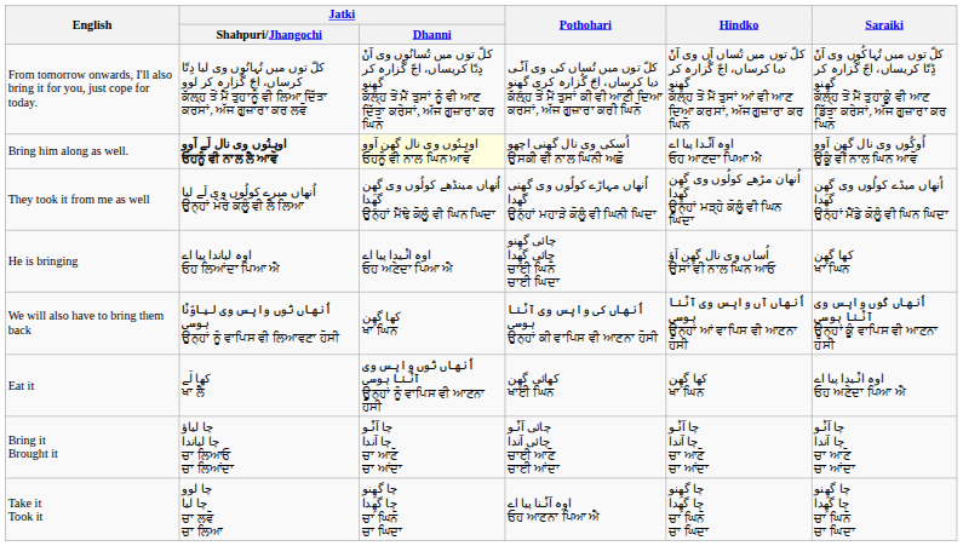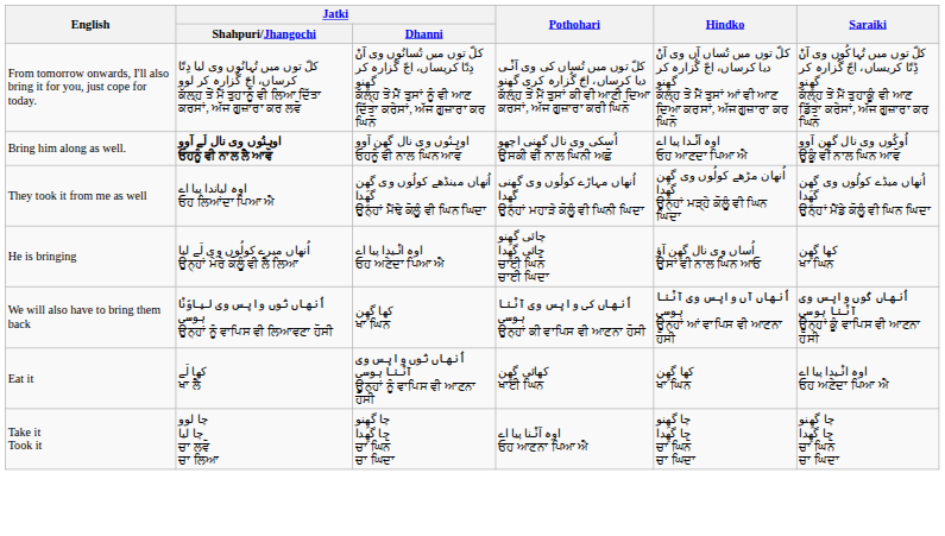 <table class="wikitable">
 <tr>
 <th rowspan="2">English</th>
 <th colspan="2"><a href='#'>Jatki</a></th>
 <th rowspan="2"><a href='#'>Pothohari</a></th>
 <th rowspan="2"><a href='#'>Hindko</a></th>
 <th rowspan="2"><a href='#'>Saraiki</a></th>
 </tr>
 <tr>
 <th>Shahpuri/<a href='#'>Jhangochi</a></th>
 <th><a href='#'>Dhanni</a></th>
 </tr>
 <tr>
 <td>From tomorrow onwards, I'll also bring it for you, just cope for today.</td>
 <td>کلّ توں میں تُہانُوں وی لیا دِتّا کرساں، اجّ گُزارہ کر لوو<br>ਕੱਲ੍ਹ ਤੋਂ ਮੈਂ ਤੁਹਾਨੂੰ ਵੀ ਲਿਆ ਦਿੱਤਾ ਕਰਸਾਂ, ਅੱਜ ਗੁਜ਼ਾਰਾ ਕਰ ਲਵੋ</td>
 <td>کلّ توں میں تُسانُوں وی آݨ دِتّا کریساں، اجّ گُزارہ کر گھِنو<br>ਕੱਲ੍ਹ ਤੋਂ ਮੈਂ ਤੁਸਾਂ ਨੂੰ ਵੀ ਆਣ ਦਿੱਤਾ ਕਰੇਸਾਂ, ਅੱਜ ਗੁਜ਼ਾਰਾ ਕਰ ਘਿਨੋ</td>
 <td>کلّ توں میں تُساں کی وی آݨی دیا کرساں، اجّ گُزارہ کری گھِنو<br>ਕੱਲ੍ਹ ਤੋਂ ਮੈਂ ਤੁਸਾਂ ਕੀ ਵੀ ਆਣੀ ਦਿਆ ਕਰਸਾਂ, ਅੱਜ ਗੁਜ਼ਾਰਾ ਕਰੀ ਘਿਨੋ</td>
 <td>کلّ توں میں تُساں آں وی آݨ دیا کرساں، اجّ گُزارہ کر گھِنو<br>ਕੱਲ੍ਹ ਤੋਂ ਮੈਂ ਤੁਸਾਂ ਆਂ ਵੀ ਆਣ ਦਿਆ ਕਰਸਾਂ, ਅੱਜ ਗੁਜ਼ਾਰਾ ਕਰ ਘਿਨੋ</td>
 <td>کلّ توں میں تُہاکُوں وی آݨ ڈِتّا کریساں، اجّ گُزارہ کر گھِنو<br>ਕੱਲ੍ਹ ਤੋਂ ਮੈਂ ਤੁਹਾਕੂੰ ਵੀ ਆਣ ਡਿੱਤਾ ਕਰੇਸਾਂ, ਅੱਜ ਗੁਜ਼ਾਰਾ ਕਰ ਘਿਨੋ</td>
 </tr>
 <tr>
 <td>Bring him along as well.</td>
 <td><strong>اوہنُوں وی نال لَے آوو<br>ਓਹਨੂੰ ਵੀ ਨਾਲ ਲੈ ਆਵੋ</strong></td>
-<td style="background: lightyellow;">اوہنُوں وی نال گھِن آوو<br>ਓਹਨੂੰ ਵੀ ਨਾਲ ਘਿਨ ਆਵੋ</td>
+<td>اوہنُوں وی نال گھِن آوو<br>ਓਹਨੂੰ ਵੀ ਨਾਲ ਘਿਨ ਆਵੋ</td>
 <td>اُسکی وی نال گھِنی اچھو<br>ਉਸਕੀ ਵੀ ਨਾਲ ਘਿਨੀ ਅਛੋ</td>
 <td>اوہ آݨدا پیا اے<br>ਓਹ ਆਣਦਾ ਪਿਆ ਐ</td>
 <td>اُوکُوں وی نال گھِن آوو<br>ਊਕੂੰ ਵੀ ਨਾਲ ਘਿਨ ਆਵੋ</td>
 </tr>
 <tr>
 <td>They took it from me as well</td>
-<td>اُنھاں میرے کولُوں وی لَے لیا<br>ਉਨ੍ਹਾਂ ਮੇਰੇ ਕੋਲੂੰ ਵੀ ਲੈ ਲਿਆ</td>
+<td>اوہ لیاندا پیا اے<br>ਓਹ ਲਿਆਂਦਾ ਪਿਆ ਐ</td>
 <td>اُنھاں مینڈھے کولُوں وی گھِن گھِدا<br>ਉਨ੍ਹਾਂ ਮੈਂਢੇ ਕੋਲੂੰ ਵੀ ਘਿਨ ਘਿਦਾ</td>
 <td>اُنھاں مہاڑے کولُوں وی گھِنی گھِدا<br>ਉਨ੍ਹਾਂ ਮਹਾੜੇ ਕੋਲੂੰ ਵੀ ਘਿਨੀ ਘਿਦਾ</td>
 <td>اُنھان مڑھے کولُوں وی گھِن گھِدا<br>ਉਨ੍ਹਾਂ ਮੜ੍ਹੇ ਕੋਲੂੰ ਵੀ ਘਿਨ ਘਿਦਾ</td>
 <td>اُنھاں میڈے کولُوں وی گھِن گھِدا<br>ਉਨ੍ਹਾਂ ਮੈਂਡੇ ਕੋਲੂੰ ਵੀ ਘਿਨ ਘਿਦਾ</td>
 </tr>
 <tr>
 <td>He is bringing</td>
-<td>اوہ لیاندا پیا اے<br>ਓਹ ਲਿਆਂਦਾ ਪਿਆ ਐ</td>
+<td>اُنھاں میرے کولُوں وی لَے لیا<br>ਉਨ੍ਹਾਂ ਮੇਰੇ ਕੋਲੂੰ ਵੀ ਲੈ ਲਿਆ</td>
 <td>اوہ اݨیدا پیا اے<br>ਓਹ ਅਣੇਦਾ ਪਿਆ ਐ</td>
 <td>چائی گھِنو<br>چائی گھِدا<br>ਚਾਈ ਘਿਨੋ<br>ਚਾਈ ਘਿਦਾ</td>
 <td>اُساں وی نال گھِن آؤ<br>ਉਸਾਂ ਵੀ ਨਾਲ ਘਿਨ ਆਓ</td>
 <td>کھا گھِن<br>ਖਾ ਘਿਨ</td>
 </tr>
 <tr>
 <td>We will also have to bring them back</td>
 <td>اُنھاں نُوں واپس وی لیاوَݨا ہوسی<br>ਉਨ੍ਹਾਂ ਨੂੰ ਵਾਪਿਸ ਵੀ ਲਿਆਵਣਾ ਹੋਸੀ</td>
 <td>کھا گھِن<br>ਖਾ ਘਿਨ</td>
 <td>اُنھاں کی واپس وی آݨنا ہوسی<br>ਉਨ੍ਹਾਂ ਕੀ ਵਾਪਿਸ ਵੀ ਆਣਨਾ ਹੋਸੀ</td>
 <td>اُنھاں آں واپس وی آݨنا ہوسی<br>ਉਨ੍ਹਾਂ ਆਂ ਵਾਪਿਸ ਵੀ ਆਣਨਾ ਹੋਸੀ</td>
 <td>اُنھاں کُوں واپس وی آݨنا ہوسی<br>ਉਨ੍ਹਾਂ ਕੂੰ ਵਾਪਿਸ ਵੀ ਆਣਨਾ ਹੋਸੀ</td>
 </tr>
 <tr>
 <td>Eat it</td>
 <td>کھا لَے<br>ਖਾ ਲੈ</td>
 <td>اُنھاں نُوں واپس وی آݨنا ہوسی<br>ਉਨ੍ਹਾਂ ਨੂੰ ਵਾਪਿਸ ਵੀ ਆਣਨਾ ਹੋਸੀ</td>
 <td>کھائی گھِن<br>ਖਾਈ ਘਿਨ</td>
 <td>کھا گھِن<br>ਖਾ ਘਿਨ</td>
 <td>اوہ اݨیدا پیا اے<br>ਓਹ ਅਣੇਦਾ ਪਿਆ ਐ</td>
 </tr>
 <tr>
-<td>Bring it<br>Brought it</td>
-<td>چا لیاؤ<br>چا لیاندا<br>ਚਾ ਲਿਆਓ<br>ਚਾ ਲਿਆਂਦਾ</td>
-<td>چا آݨو<br>چا آندا<br>ਚਾ ਆਣੋ<br>ਚਾ ਆਂਦਾ</td>
-<td>چائی آݨو<br>چائی آندا<br>ਚਾਈ ਆਣੋ<br>ਚਾਈ ਆਂਦਾ</td>
-<td>چا آݨو<br>چا آندا<br>ਚਾ ਆਣੋ<br>ਚਾ ਆਂਦਾ</td>
-<td>چا آݨو<br>چا آندا<br>ਚਾ ਆਣੋ<br>ਚਾ ਆਂਦਾ</td>
-</tr>
-<tr>
 <td>Take it<br>Took it</td>
 <td>چا لوو<br>چا لیا<br>ਚਾ ਲਵੋ<br>ਚਾ ਲਿਆ</td>
 <td>چا گھِنو<br>چا گھِدا<br>ਚਾ ਘਿਨੋ<br>ਚਾ ਘਿਦਾ</td>
 <td>اوہ آݨنا پیا اے<br>ਓਹ ਆਣਨਾ ਪਿਆ ਐ</td>
 <td>چا گھِنو<br>چا گھِدا<br>ਚਾ ਘਿਨੋ<br>ਚਾ ਘਿਦਾ</td>
 <td>چا گھِنو<br>چا گھِدا<br>ਚਾ ਘਿਨੋ<br>ਚਾ ਘਿਦਾ</td>
 </tr>
 </table>
